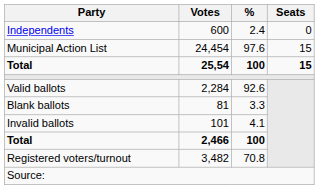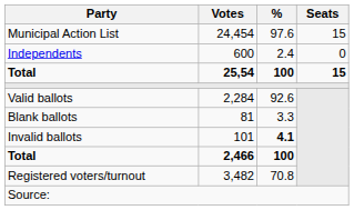 <table class=wikitable style=text-align:right width=450>
 <tr>
 <th>Party</th>
 <th>Votes</th>
 <th>%</th>
 <th>Seats</th>
 </tr>
 <tr>
+<td align=left>Municipal Action List</td>
+<td>24,454</td>
+<td>97.6</td>
+<td>15</td>
+</tr>
+<tr>
 <td align=left><a href='#'>Independents</a></td>
 <td>600</td>
 <td>2.4</td>
 <td>0</td>
-</tr>
-<tr>
-<td align=left>Municipal Action List</td>
-<td>24,454</td>
-<td>97.6</td>
-<td>15</td>
 </tr>
 <tr>
 <td align=left><strong>Total</strong></td>
 <td><strong>25,54</strong></td>
 <td><strong>100</strong></td>
 <td><strong>15</strong></td>
 </tr>
 <tr>
 <td bgcolor=#E9E9E9 colspan=4></td>
 </tr>
 <tr>
 <td align=left>Valid ballots</td>
 <td>2,284</td>
 <td>92.6</td>
 <td rowspan=5 bgcolor=#E9E9E9></td>
 </tr>
 <tr>
 <td align=left>Blank ballots</td>
 <td>81</td>
 <td>3.3</td>
 </tr>
 <tr>
 <td align=left>Invalid ballots</td>
 <td>101</td>
-<td>4.1</td>
+<td><strong>4.1</strong></td>
 </tr>
 <tr>
 <td align=left><strong> Total</strong></td>
 <td><strong> 2,466</strong></td>
 <td><strong>100</strong></td>
 </tr>
 <tr>
 <td align=left>Registered voters/turnout</td>
 <td>3,482</td>
 <td>70.8</td>
 </tr>
 <tr>
 <td align=left colspan=4>Source: </td>
 </tr>
 </table>
